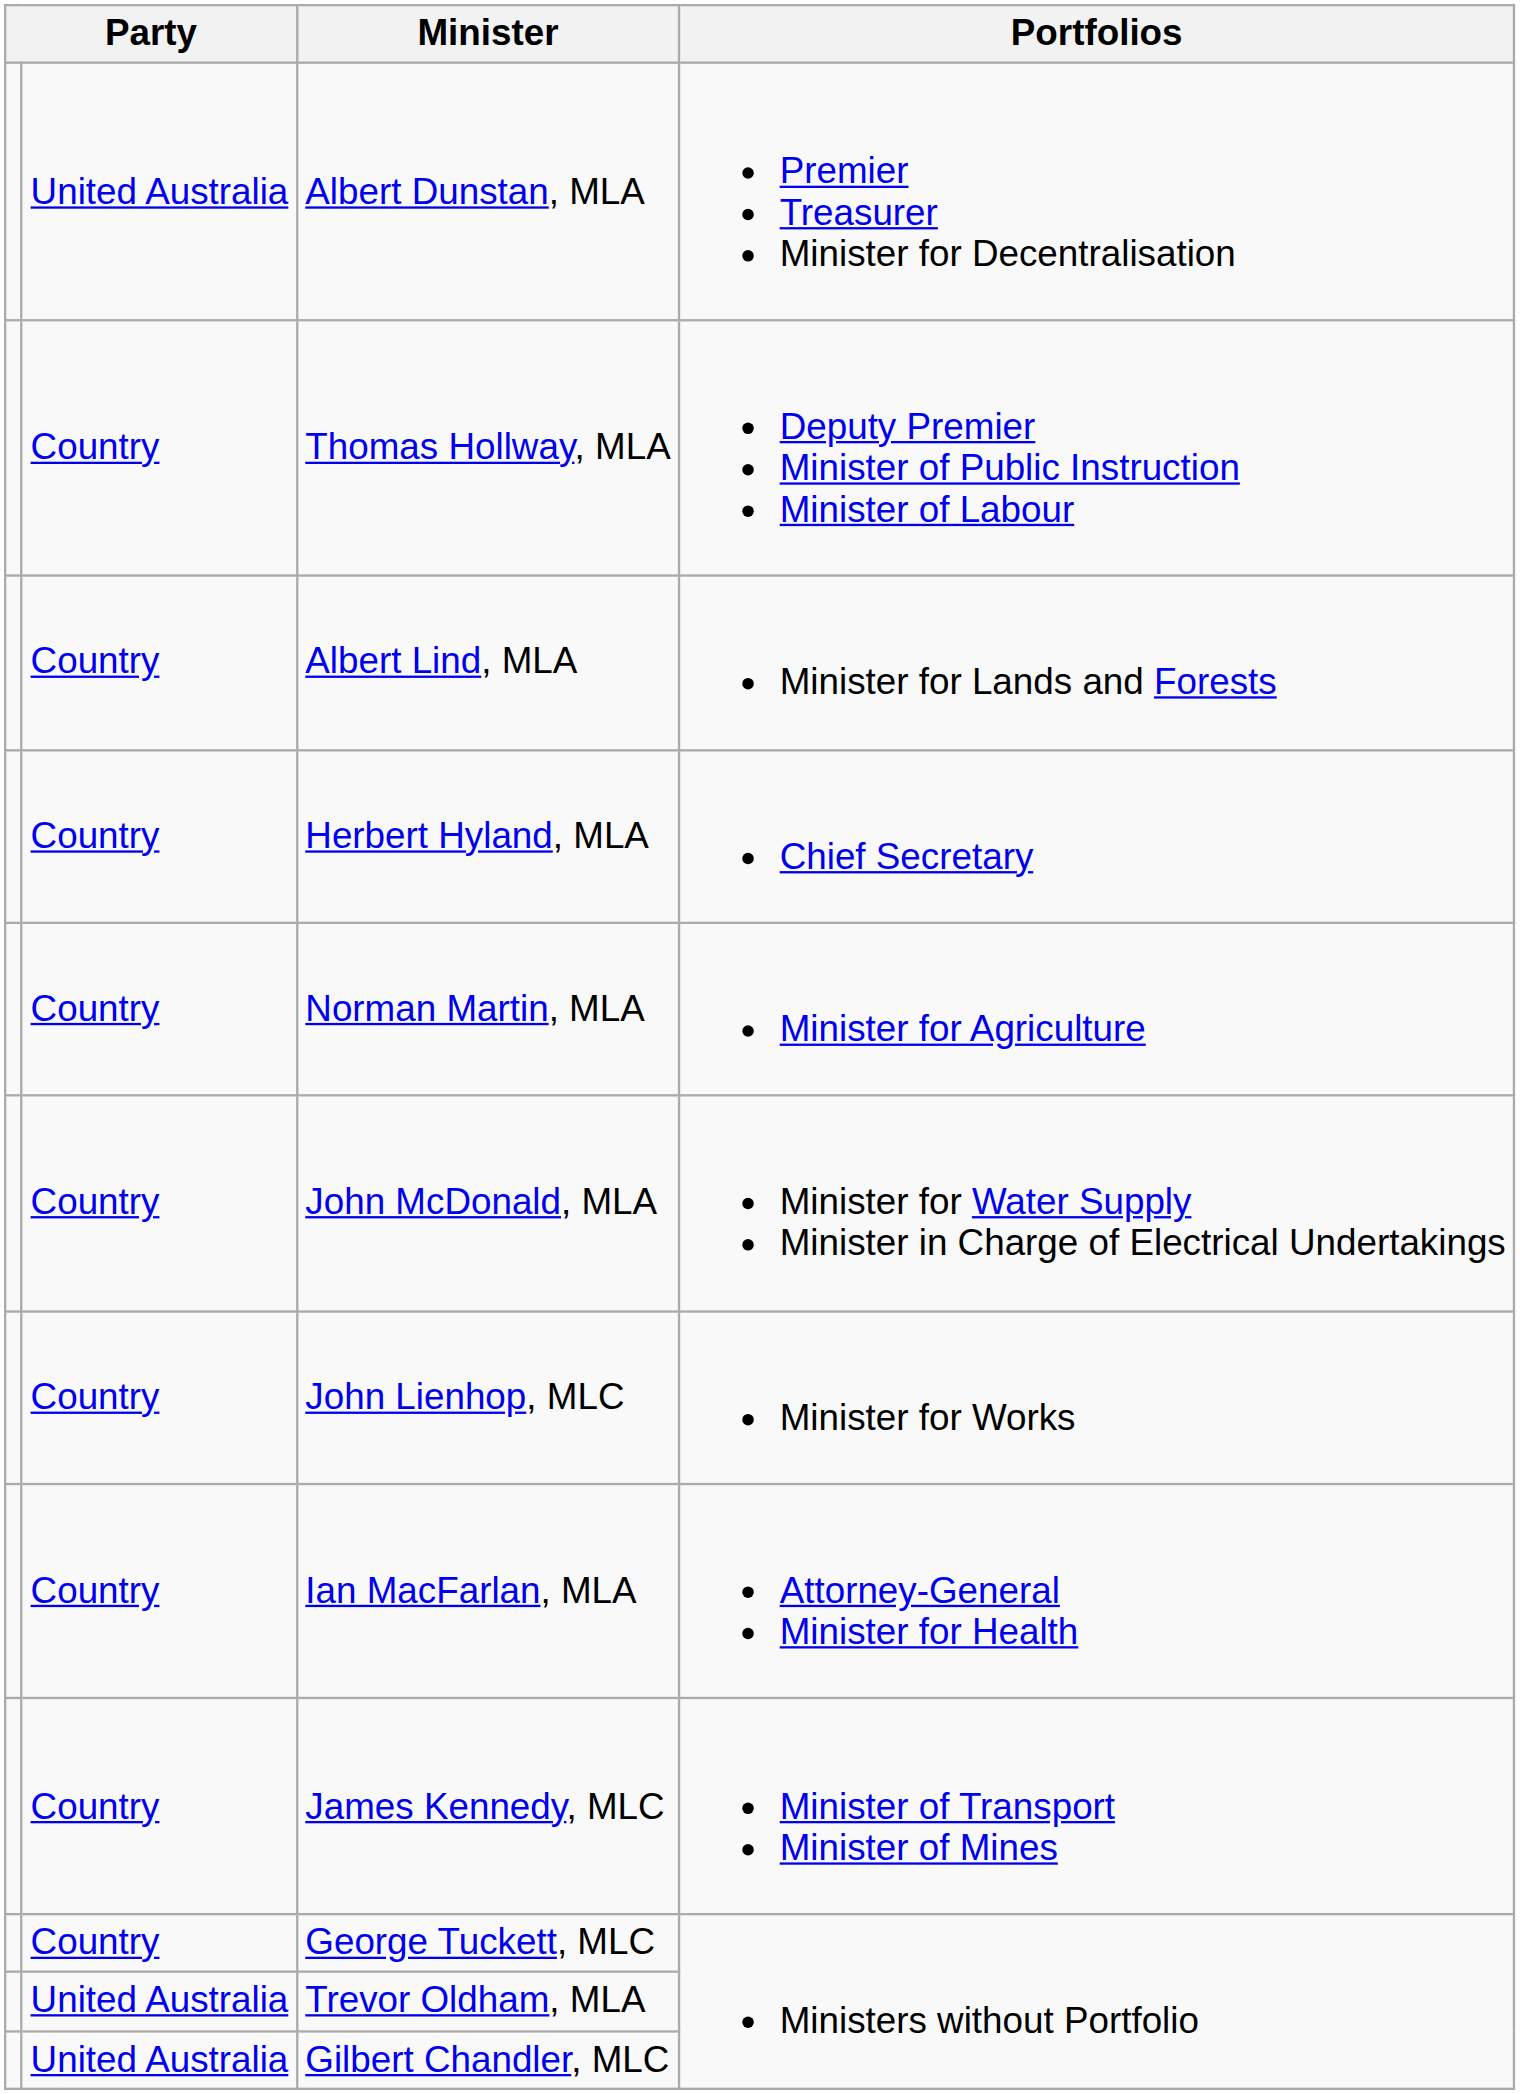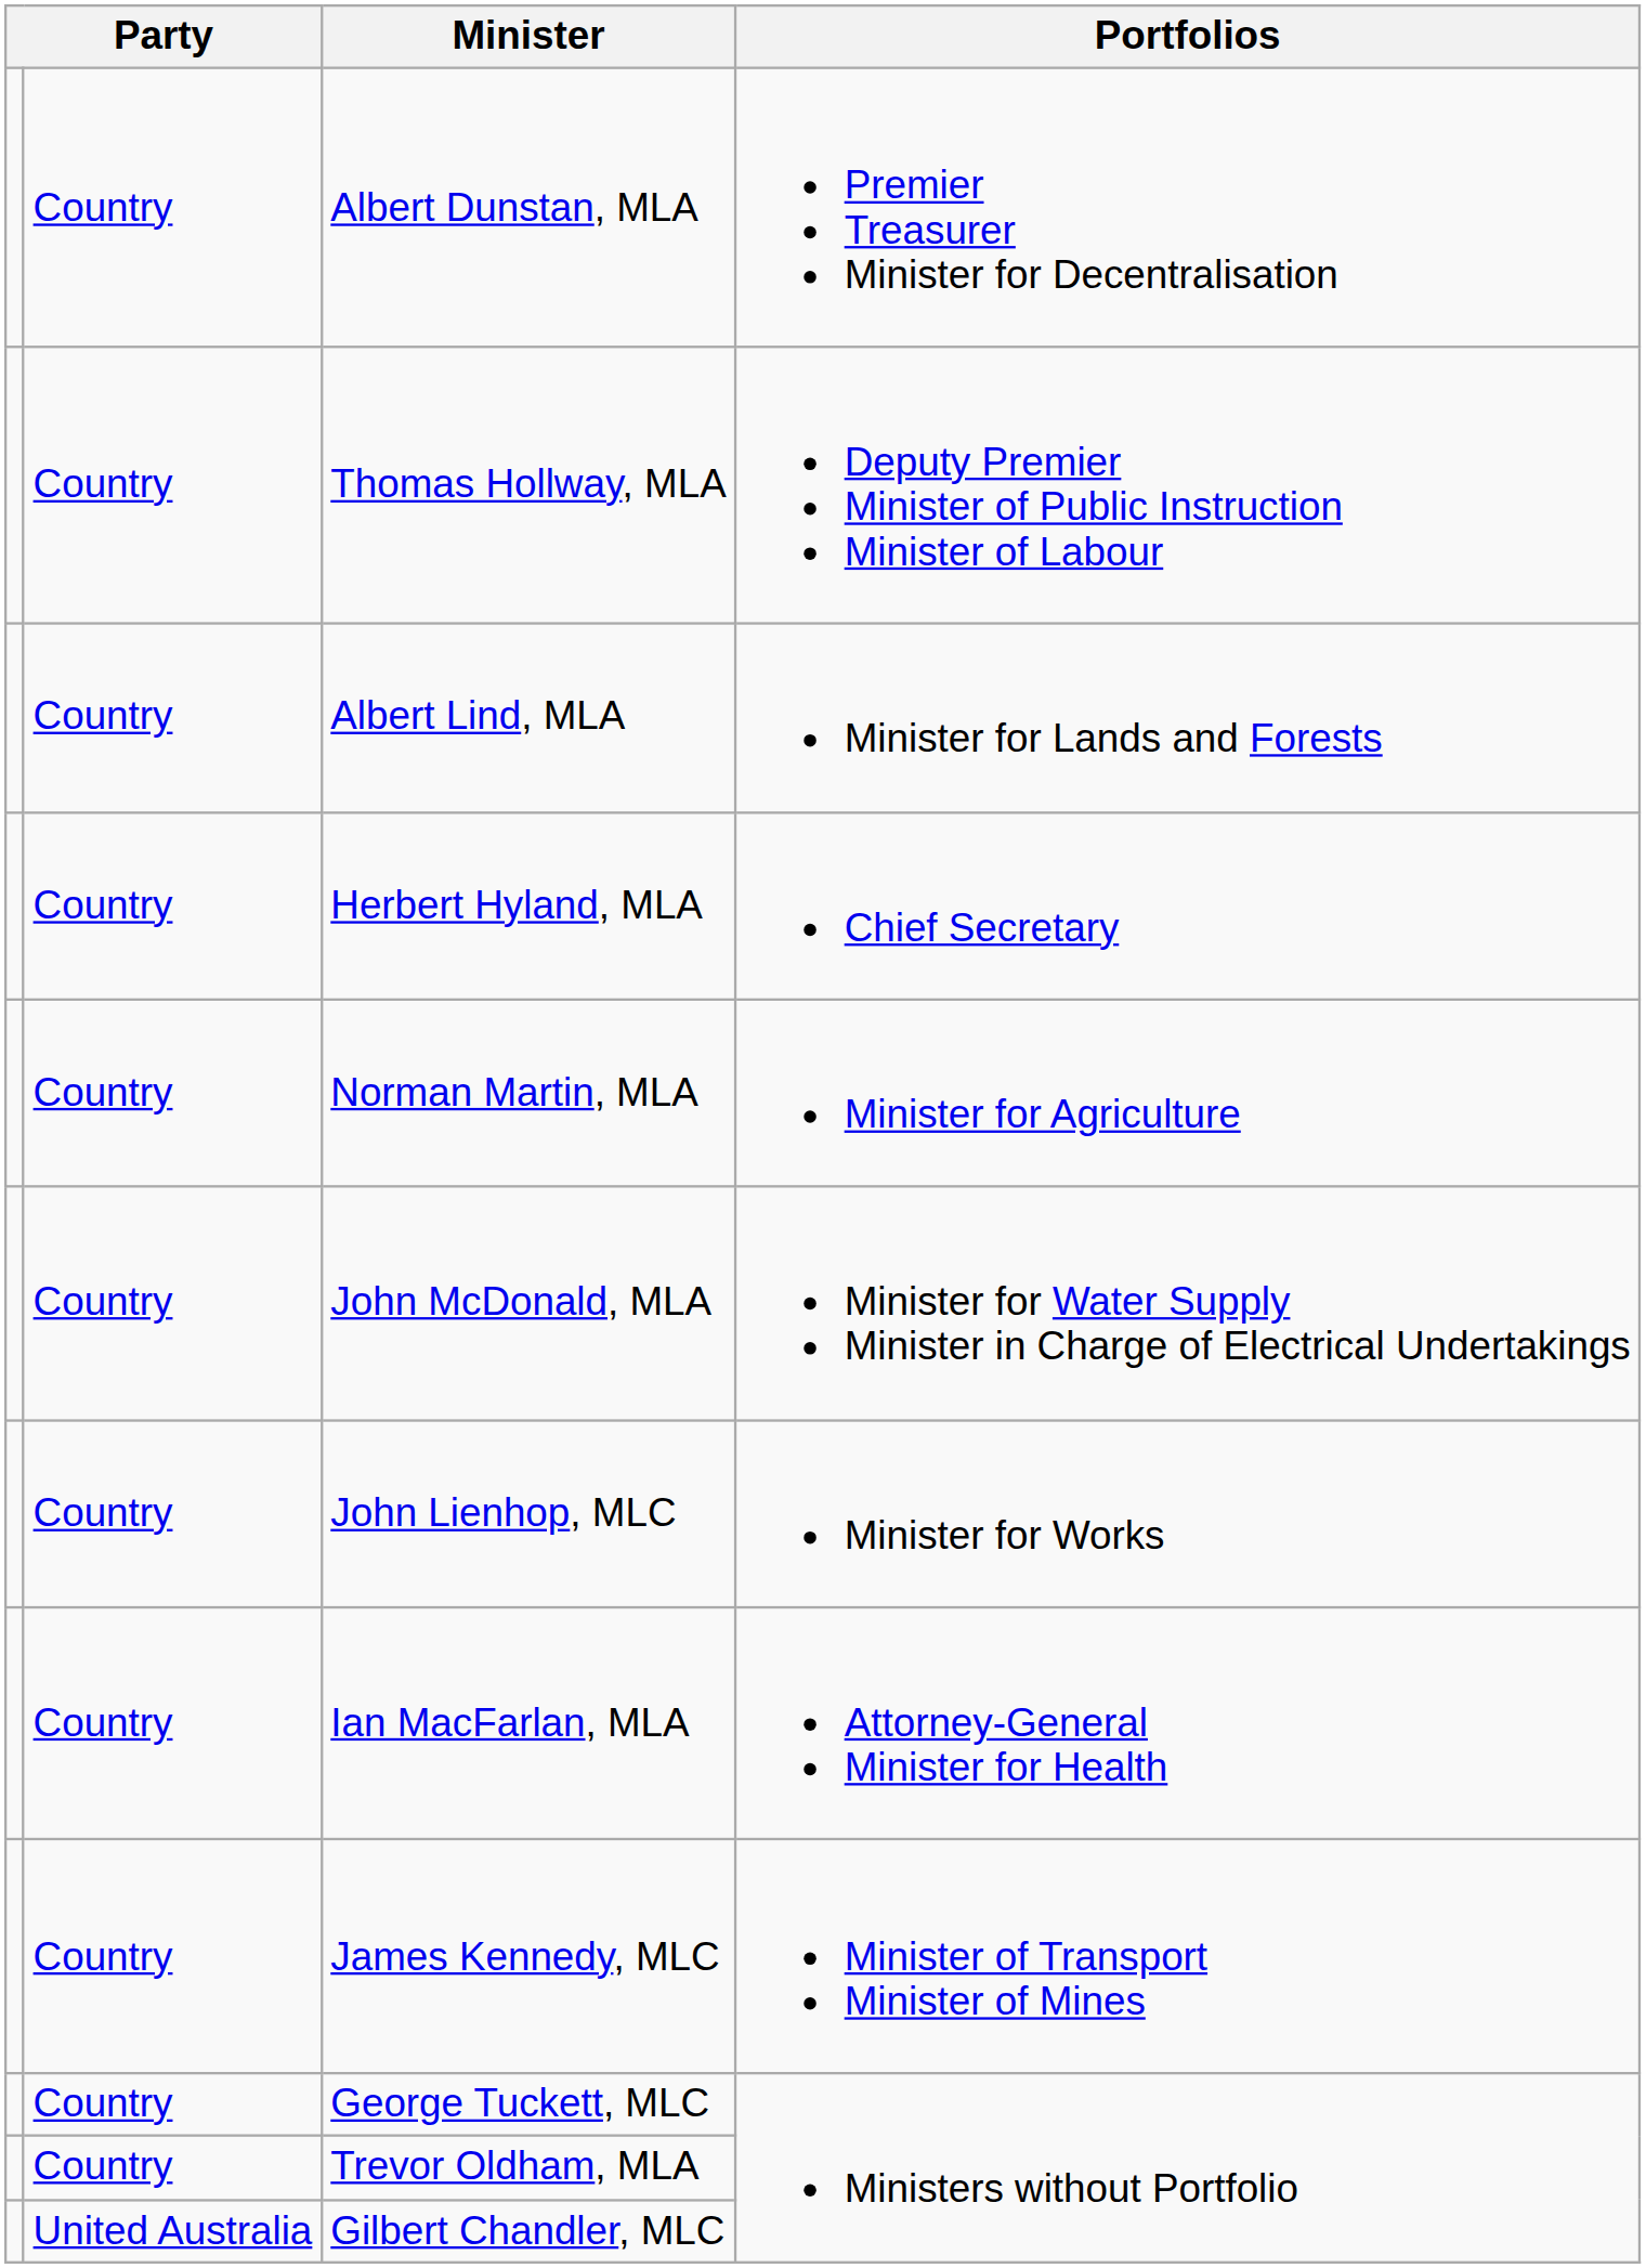 <table class="wikitable">
 <tr>
 <th colspan=2>Party</th>
 <th>Minister</th>
 <th>Portfolios</th>
 </tr>
 <tr>
 <td></td>
-<td><a href='#'>United Australia</a></td>
+<td><a href='#'>Country</a></td>
 <td><a href='#'>Albert Dunstan</a>, MLA</td>
 <td><br><ul><li><a href='#'>Premier</a></li><li><a href='#'>Treasurer</a></li><li>Minister for Decentralisation</li></ul></td>
 </tr>
 <tr>
 <td></td>
 <td><a href='#'>Country</a></td>
 <td><a href='#'>Thomas Hollway</a>, MLA</td>
 <td><br><ul><li><a href='#'>Deputy Premier</a></li><li><a href='#'>Minister of Public Instruction</a></li><li><a href='#'>Minister of Labour</a></li></ul></td>
 </tr>
 <tr>
 <td></td>
 <td><a href='#'>Country</a></td>
 <td><a href='#'>Albert Lind</a>, MLA</td>
 <td><br><ul><li>Minister for Lands and <a href='#'>Forests</a></li></ul></td>
 </tr>
 <tr>
 <td></td>
 <td><a href='#'>Country</a></td>
 <td><a href='#'>Herbert Hyland</a>, MLA</td>
 <td><br><ul><li><a href='#'>Chief Secretary</a></li></ul></td>
 </tr>
 <tr>
 <td></td>
 <td><a href='#'>Country</a></td>
 <td><a href='#'>Norman Martin</a>, MLA</td>
 <td><br><ul><li><a href='#'>Minister for Agriculture</a></li></ul></td>
 </tr>
 <tr>
 <td></td>
 <td><a href='#'>Country</a></td>
 <td><a href='#'>John McDonald</a>, MLA</td>
 <td><br><ul><li>Minister for <a href='#'>Water Supply</a></li><li>Minister in Charge of Electrical Undertakings</li></ul></td>
 </tr>
 <tr>
 <td></td>
 <td><a href='#'>Country</a></td>
 <td><a href='#'>John Lienhop</a>, MLC</td>
 <td><br><ul><li>Minister for Works</li></ul></td>
 </tr>
 <tr>
 <td></td>
 <td><a href='#'>Country</a></td>
 <td><a href='#'>Ian MacFarlan</a>, MLA</td>
 <td><br><ul><li><a href='#'>Attorney-General</a></li><li><a href='#'>Minister for Health</a></li></ul></td>
 </tr>
 <tr>
 <td></td>
 <td><a href='#'>Country</a></td>
 <td><a href='#'>James Kennedy</a>, MLC</td>
 <td><br><ul><li><a href='#'>Minister of Transport</a></li><li><a href='#'>Minister of Mines</a></li></ul></td>
 </tr>
 <tr>
 <td></td>
 <td><a href='#'>Country</a></td>
 <td><a href='#'>George Tuckett</a>, MLC</td>
 <td rowspan=3><br><ul><li>Ministers without Portfolio</li></ul></td>
 </tr>
 <tr>
 <td></td>
-<td><a href='#'>United Australia</a></td>
+<td><a href='#'>Country</a></td>
 <td><a href='#'>Trevor Oldham</a>, MLA</td>
 </tr>
 <tr>
 <td></td>
 <td><a href='#'>United Australia</a></td>
 <td><a href='#'>Gilbert Chandler</a>, MLC</td>
 </tr>
 <tr>
 </tr>
 </table>
